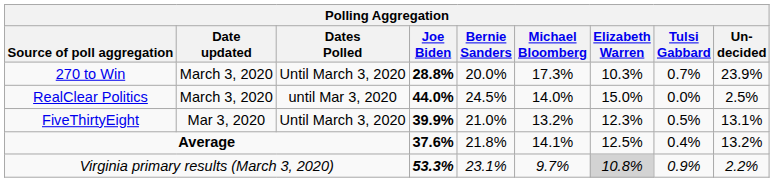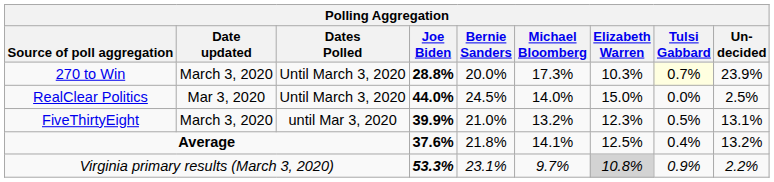 <table class="wikitable" style="font-size:90%;text-align:center;">
 <tr valign=bottom style="font-size:90%;">
 <th colspan="11">Polling Aggregation</th>
 </tr>
 <tr valign=bottom style="font-size:90%;">
 <th>Source of poll aggregation</th>
 <th>Date<br>updated</th>
 <th>Dates<br>Polled</th>
 <th><a href='#'>Joe<br>Biden</a></th>
 <th><a href='#'>Bernie<br>Sanders</a></th>
 <th><a href='#'>Michael<br>Bloomberg</a></th>
 <th><a href='#'>Elizabeth<br>Warren</a></th>
 <th><a href='#'>Tulsi<br>Gabbard</a></th>
 <th>Un-<br>decided</th>
 </tr>
 <tr>
 <td><a href='#'>270 to Win</a></td>
 <td>March 3, 2020</td>
 <td>Until March 3, 2020</td>
 <td><strong>28.8%</strong></td>
 <td>20.0%</td>
 <td>17.3%</td>
 <td>10.3%</td>
-<td>0.7%</td>
+<td style="background: lightyellow;">0.7%</td>
 <td>23.9%</td>
 </tr>
 <tr>
 <td><a href='#'>RealClear Politics</a></td>
-<td>March 3, 2020</td>
-<td>until Mar 3, 2020 </td>
+<td>Mar 3, 2020</td>
+<td>Until March 3, 2020</td>
 <td><strong>44.0%</strong> </td>
 <td>24.5%</td>
 <td>14.0%</td>
 <td>15.0%</td>
 <td>0.0%</td>
 <td>2.5%</td>
 </tr>
 <tr>
 <td><a href='#'>FiveThirtyEight</a></td>
-<td>Mar 3, 2020</td>
-<td>Until March 3, 2020</td>
+<td>March 3, 2020</td>
+<td>until Mar 3, 2020 </td>
 <td><strong>39.9%</strong></td>
 <td>21.0%</td>
 <td>13.2%</td>
 <td>12.3%</td>
 <td>0.5%</td>
 <td>13.1%</td>
 </tr>
 <tr>
 <td colspan="3"><strong>Average</strong></td>
 <td><strong>37.6%</strong></td>
 <td>21.8%</td>
 <td>14.1%</td>
 <td>12.5%</td>
 <td>0.4%</td>
 <td>13.2%</td>
 </tr>
 <tr>
 <td colspan="3"><em>Virginia primary results (March 3, 2020)</em></td>
 <td><strong><em>53.3%</em></strong></td>
 <td><em>23.1%</em></td>
 <td><em>9.7%</em></td>
 <td style="background: lightgrey;"><em>10.8%</em></td>
 <td><em>0.9%</em></td>
 <td><em>2.2%</em></td>
 </tr>
 </table>
